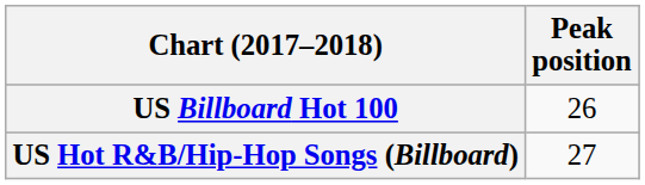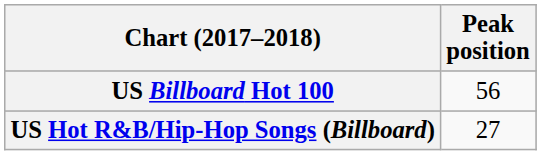 <table class="wikitable sortable plainrowheaders" style="text-align:center">
 <tr>
 <th scope="col">Chart (2017–2018)</th>
 <th scope="col">Peak<br>position</th>
 </tr>
 <tr>
 <th scope="row">US <a href='#'><em>Billboard</em> Hot 100</a></th>
-<td>26</td>
+<td>56</td>
 </tr>
 <tr>
 <th scope="row">US <a href='#'>Hot R&B/Hip-Hop Songs</a> (<em>Billboard</em>)</th>
 <td>27</td>
 </tr>
 </table>
